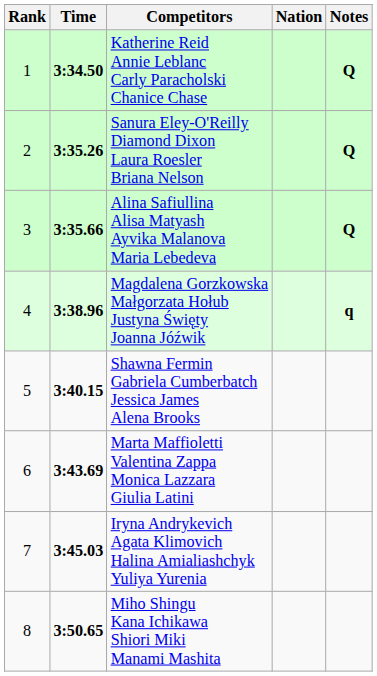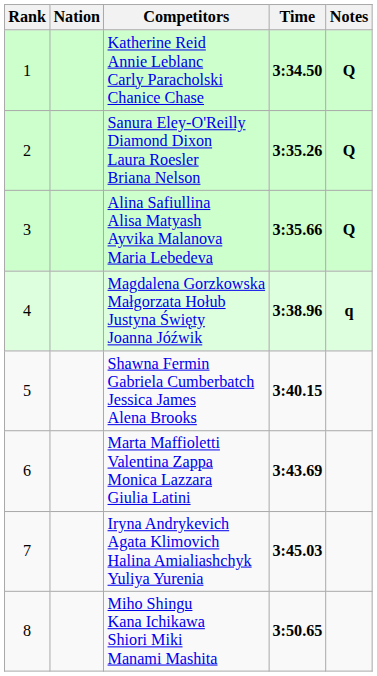 <table class="wikitable sortable" style="text-align:center">
 <tr>
 <th>Rank</th>
+<th>Nation</th>
+<th>Competitors</th>
 <th>Time</th>
-<th>Competitors</th>
-<th>Nation</th>
 <th>Notes</th>
 </tr>
 <tr bgcolor=ccffcc>
 <td>1</td>
+<td align=left></td>
+<td align=left><a href='#'>Katherine Reid</a><br><a href='#'>Annie Leblanc</a><br><a href='#'>Carly Paracholski</a><br><a href='#'>Chanice Chase</a></td>
 <td><strong>3:34.50</strong></td>
-<td align=left><a href='#'>Katherine Reid</a><br><a href='#'>Annie Leblanc</a><br><a href='#'>Carly Paracholski</a><br><a href='#'>Chanice Chase</a></td>
-<td align=left></td>
 <td><strong>Q</strong></td>
 </tr>
 <tr bgcolor=ccffcc>
 <td>2</td>
+<td align=left></td>
+<td align=left><a href='#'>Sanura Eley-O'Reilly</a><br><a href='#'>Diamond Dixon</a><br><a href='#'>Laura Roesler</a><br><a href='#'>Briana Nelson</a></td>
 <td><strong>3:35.26</strong></td>
-<td align=left><a href='#'>Sanura Eley-O'Reilly</a><br><a href='#'>Diamond Dixon</a><br><a href='#'>Laura Roesler</a><br><a href='#'>Briana Nelson</a></td>
-<td align=left></td>
 <td><strong>Q</strong></td>
 </tr>
 <tr bgcolor=ccffcc>
 <td>3</td>
+<td align=left></td>
+<td align=left><a href='#'>Alina Safiullina</a><br><a href='#'>Alisa Matyash</a><br><a href='#'>Ayvika Malanova</a><br><a href='#'>Maria Lebedeva</a></td>
 <td><strong>3:35.66</strong></td>
-<td align=left><a href='#'>Alina Safiullina</a><br><a href='#'>Alisa Matyash</a><br><a href='#'>Ayvika Malanova</a><br><a href='#'>Maria Lebedeva</a></td>
-<td align=left></td>
 <td><strong>Q</strong></td>
 </tr>
 <tr bgcolor=ddffdd>
 <td>4</td>
+<td align=left></td>
+<td align=left><a href='#'>Magdalena Gorzkowska</a><br><a href='#'>Małgorzata Hołub</a><br><a href='#'>Justyna Święty</a><br><a href='#'>Joanna Jóźwik</a></td>
 <td><strong>3:38.96</strong></td>
-<td align=left><a href='#'>Magdalena Gorzkowska</a><br><a href='#'>Małgorzata Hołub</a><br><a href='#'>Justyna Święty</a><br><a href='#'>Joanna Jóźwik</a></td>
-<td align=left></td>
 <td><strong>q</strong></td>
 </tr>
 <tr>
 <td>5</td>
+<td align=left></td>
+<td align=left><a href='#'>Shawna Fermin</a><br><a href='#'>Gabriela Cumberbatch</a><br><a href='#'>Jessica James</a><br><a href='#'>Alena Brooks</a></td>
 <td><strong>3:40.15</strong></td>
-<td align=left><a href='#'>Shawna Fermin</a><br><a href='#'>Gabriela Cumberbatch</a><br><a href='#'>Jessica James</a><br><a href='#'>Alena Brooks</a></td>
-<td align=left></td>
 <td></td>
 </tr>
 <tr>
 <td>6</td>
+<td align=left></td>
+<td align=left><a href='#'>Marta Maffioletti</a><br><a href='#'>Valentina Zappa</a><br><a href='#'>Monica Lazzara</a><br><a href='#'>Giulia Latini</a></td>
 <td><strong>3:43.69</strong></td>
-<td align=left><a href='#'>Marta Maffioletti</a><br><a href='#'>Valentina Zappa</a><br><a href='#'>Monica Lazzara</a><br><a href='#'>Giulia Latini</a></td>
-<td align=left></td>
 <td></td>
 </tr>
 <tr>
 <td>7</td>
+<td align=left></td>
+<td align=left><a href='#'>Iryna Andrykevich</a><br><a href='#'>Agata Klimovich</a><br><a href='#'>Halina Amialiashchyk</a><br><a href='#'>Yuliya Yurenia</a></td>
 <td><strong>3:45.03</strong></td>
-<td align=left><a href='#'>Iryna Andrykevich</a><br><a href='#'>Agata Klimovich</a><br><a href='#'>Halina Amialiashchyk</a><br><a href='#'>Yuliya Yurenia</a></td>
-<td align=left></td>
 <td></td>
 </tr>
 <tr>
 <td>8</td>
+<td align=left></td>
+<td align=left><a href='#'>Miho Shingu</a><br><a href='#'>Kana Ichikawa</a><br><a href='#'>Shiori Miki</a><br><a href='#'>Manami Mashita</a></td>
 <td><strong>3:50.65</strong></td>
-<td align=left><a href='#'>Miho Shingu</a><br><a href='#'>Kana Ichikawa</a><br><a href='#'>Shiori Miki</a><br><a href='#'>Manami Mashita</a></td>
-<td align=left></td>
 <td></td>
 </tr>
 </table>
